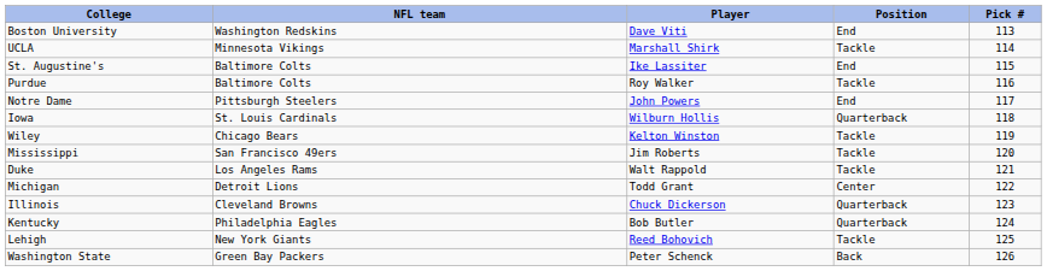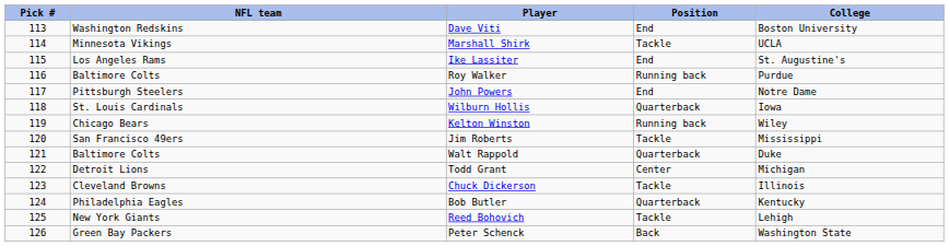 <table class="wikitable sortable sortable" style="width: 100%">
 <tr>
-<th style="background:#A8BDEC;">College</th>
+<th style="background:#a8bdec; width:7%;">Pick #</th>
 <th style="width:40%; background:#a8bdec;">NFL team</th>
 <th style="width:20%; background:#a8bdec;">Player</th>
 <th style="width:13%; background:#a8bdec;">Position</th>
-<th style="background:#a8bdec; width:7%;">Pick #</th>
+<th style="background:#A8BDEC;">College</th>
 </tr>
 <tr>
-<td>Boston University</td>
+<td align=center>113</td>
 <td>Washington Redskins</td>
 <td><a href='#'>Dave Viti</a></td>
 <td>End</td>
-<td align=center>113</td>
+<td>Boston University</td>
 </tr>
 <tr>
-<td>UCLA</td>
+<td align=center>114</td>
 <td>Minnesota Vikings</td>
 <td><a href='#'>Marshall Shirk</a></td>
 <td>Tackle</td>
-<td align=center>114</td>
+<td>UCLA</td>
 </tr>
 <tr>
-<td>St. Augustine's</td>
-<td>Baltimore Colts</td>
+<td align=center>115</td>
+<td>Los Angeles Rams</td>
 <td><a href='#'>Ike Lassiter</a></td>
 <td>End</td>
-<td align=center>115</td>
+<td>St. Augustine's</td>
 </tr>
 <tr>
-<td>Purdue</td>
+<td align=center>116</td>
 <td>Baltimore Colts</td>
 <td>Roy Walker</td>
-<td>Tackle</td>
-<td align=center>116</td>
+<td>Running back</td>
+<td>Purdue</td>
 </tr>
 <tr>
-<td>Notre Dame</td>
+<td align=center>117</td>
 <td>Pittsburgh Steelers</td>
 <td><a href='#'>John Powers</a></td>
 <td>End</td>
-<td align=center>117</td>
+<td>Notre Dame</td>
 </tr>
 <tr>
-<td>Iowa</td>
+<td align=center>118</td>
 <td>St. Louis Cardinals</td>
 <td><a href='#'>Wilburn Hollis</a></td>
 <td>Quarterback</td>
-<td align=center>118</td>
+<td>Iowa</td>
 </tr>
 <tr>
-<td>Wiley</td>
+<td align=center>119</td>
 <td>Chicago Bears</td>
 <td><a href='#'>Kelton Winston</a></td>
-<td>Tackle</td>
-<td align=center>119</td>
+<td>Running back</td>
+<td>Wiley</td>
 </tr>
 <tr>
-<td>Mississippi</td>
+<td align=center>120</td>
 <td>San Francisco 49ers</td>
 <td>Jim Roberts</td>
 <td>Tackle</td>
-<td align=center>120</td>
+<td>Mississippi</td>
 </tr>
 <tr>
+<td align=center>121</td>
+<td>Baltimore Colts</td>
+<td>Walt Rappold</td>
+<td>Quarterback</td>
 <td>Duke</td>
-<td>Los Angeles Rams</td>
-<td>Walt Rappold</td>
-<td>Tackle</td>
-<td align=center>121</td>
 </tr>
 <tr>
-<td>Michigan</td>
+<td align=center>122</td>
 <td>Detroit Lions</td>
 <td>Todd Grant</td>
 <td>Center</td>
-<td align=center>122</td>
+<td>Michigan</td>
 </tr>
 <tr>
-<td>Illinois</td>
+<td align=center>123</td>
 <td>Cleveland Browns</td>
 <td><a href='#'>Chuck Dickerson</a></td>
-<td>Quarterback</td>
-<td align=center>123</td>
+<td>Tackle</td>
+<td>Illinois</td>
 </tr>
 <tr>
-<td>Kentucky</td>
+<td align=center>124</td>
 <td>Philadelphia Eagles</td>
 <td>Bob Butler</td>
 <td>Quarterback</td>
-<td align=center>124</td>
+<td>Kentucky</td>
 </tr>
 <tr>
-<td>Lehigh</td>
+<td align=center>125</td>
 <td>New York Giants</td>
 <td><a href='#'>Reed Bohovich</a></td>
 <td>Tackle</td>
-<td align=center>125</td>
+<td>Lehigh</td>
 </tr>
 <tr>
-<td>Washington State</td>
+<td align=center>126</td>
 <td>Green Bay Packers</td>
 <td>Peter Schenck</td>
 <td>Back</td>
-<td align=center>126</td>
+<td>Washington State</td>
 </tr>
 </table>
